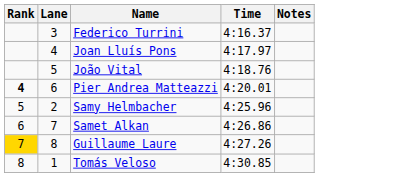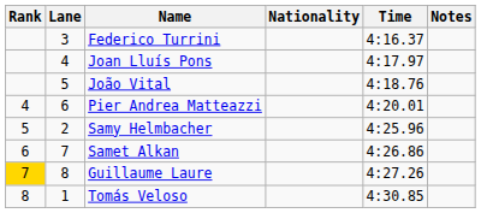 <table class="wikitable sortable" style="text-align:center">
 <tr>
 <th>Rank</th>
 <th>Lane</th>
 <th>Name</th>
+<th>Nationality</th>
 <th>Time</th>
 <th>Notes</th>
 </tr>
 <tr>
 <td></td>
 <td>3</td>
 <td align="left"><a href='#'>Federico Turrini</a></td>
+<td align="left"></td>
 <td>4:16.37</td>
 <td></td>
 </tr>
 <tr>
 <td></td>
 <td>4</td>
 <td align="left"><a href='#'>Joan Lluís Pons</a></td>
+<td align="left"></td>
 <td>4:17.97</td>
 <td></td>
 </tr>
 <tr>
 <td></td>
 <td>5</td>
 <td align="left"><a href='#'>João Vital</a></td>
+<td align="left"></td>
 <td>4:18.76</td>
 <td></td>
 </tr>
 <tr>
-<td><strong>4</strong></td>
+<td>4</td>
 <td>6</td>
 <td align="left"><a href='#'>Pier Andrea Matteazzi</a></td>
+<td align="left"></td>
 <td>4:20.01</td>
 <td></td>
 </tr>
 <tr>
 <td>5</td>
 <td>2</td>
 <td align="left"><a href='#'>Samy Helmbacher</a></td>
+<td align="left"></td>
 <td>4:25.96</td>
 <td></td>
 </tr>
 <tr>
 <td>6</td>
 <td>7</td>
 <td align="left"><a href='#'>Samet Alkan</a></td>
+<td align="left"></td>
 <td>4:26.86</td>
 <td></td>
 </tr>
 <tr>
 <td style="background: gold;">7</td>
 <td>8</td>
 <td align="left"><a href='#'>Guillaume Laure</a></td>
+<td align="left"></td>
 <td>4:27.26</td>
 <td></td>
 </tr>
 <tr>
 <td>8</td>
 <td>1</td>
 <td align="left"><a href='#'>Tomás Veloso</a></td>
+<td align="left"></td>
 <td>4:30.85</td>
 <td></td>
 </tr>
 </table>
